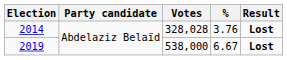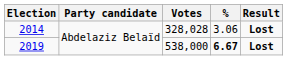 <table class=wikitable style=text-align:center>
 <tr>
 <th><strong>Election</strong></th>
 <th><strong>Party</strong> candidate</th>
 <th><strong>Votes</strong></th>
 <th><strong>%</strong></th>
 <th>Result</th>
 </tr>
 <tr>
 <td><a href='#'>2014</a></td>
 <td rowspan="2">Abdelaziz Belaïd</td>
 <td>328,028</td>
-<td>3.76</td>
+<td>3.06</td>
 <td><strong>Lost</strong> </td>
 </tr>
 <tr>
 <td><a href='#'>2019</a></td>
 <td>538,000</td>
-<td>6.67</td>
+<td><strong>6.67</strong></td>
 <td><strong>Lost</strong> </td>
 </tr>
 </table>
